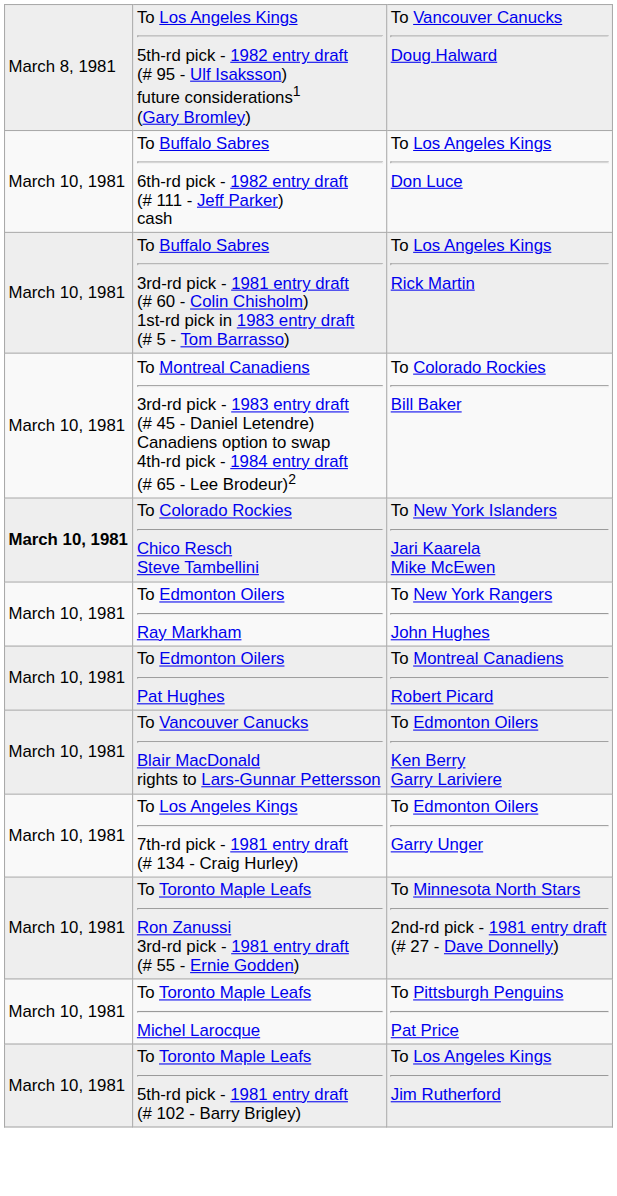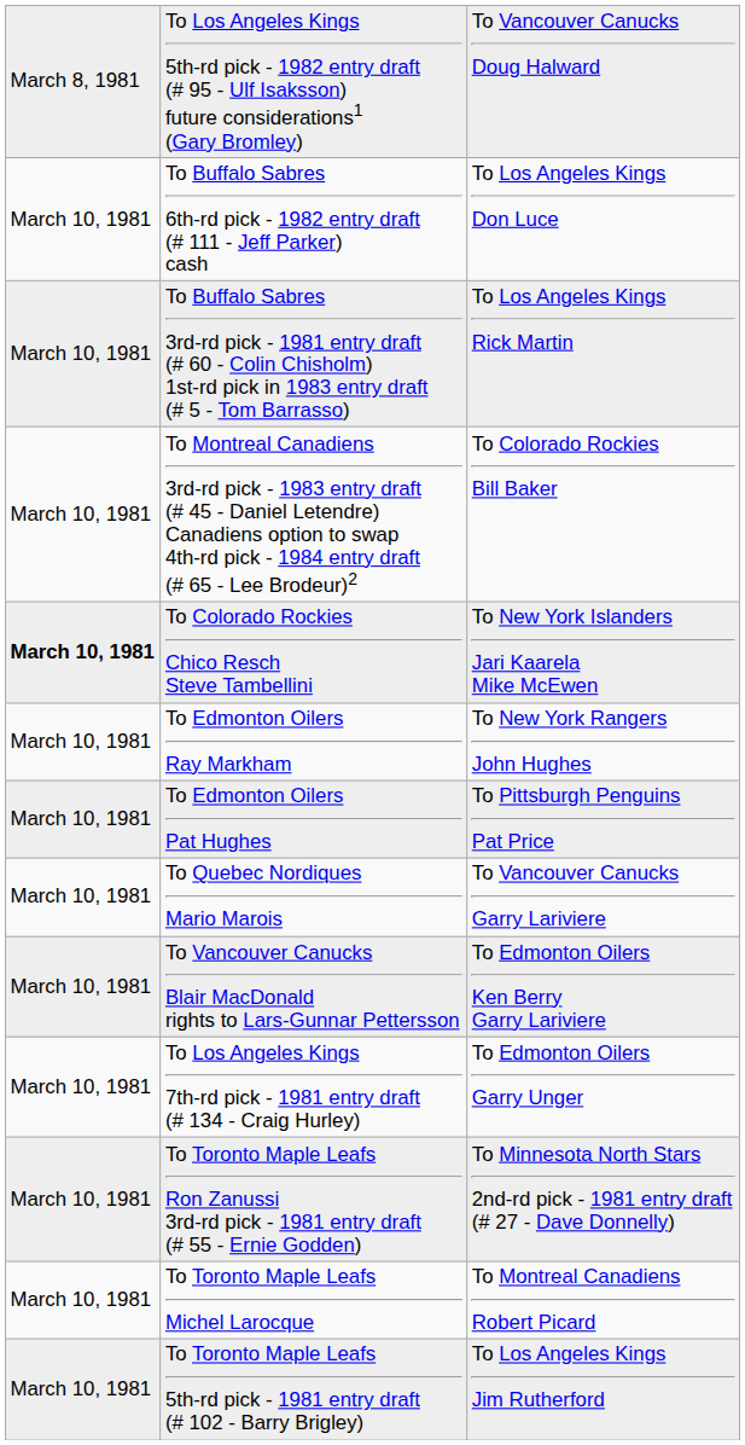 <table class="wikitable" style="border:1px solid #999; width:580px;">
 <tr style="background:#eee;">
 <td>March 8, 1981</td>
 <td valign="top">To <a href='#'>Los Angeles Kings</a><hr>5th-rd pick - <a href='#'>1982 entry draft</a><br>(# 95 - <a href='#'>Ulf Isaksson</a>)<br>future considerations<sup>1</sup><br>(<a href='#'>Gary Bromley</a>)</td>
 <td valign="top">To <a href='#'>Vancouver Canucks</a><hr><a href='#'>Doug Halward</a></td>
 </tr>
 <tr>
 <td>March 10, 1981</td>
 <td valign="top">To <a href='#'>Buffalo Sabres</a><hr>6th-rd pick - <a href='#'>1982 entry draft</a><br>(# 111 - <a href='#'>Jeff Parker</a>)<br>cash</td>
 <td valign="top">To <a href='#'>Los Angeles Kings</a><hr><a href='#'>Don Luce</a></td>
 </tr>
 <tr style="background:#eee;">
 <td>March 10, 1981</td>
 <td valign="top">To <a href='#'>Buffalo Sabres</a><hr>3rd-rd pick - <a href='#'>1981 entry draft</a><br>(# 60 - <a href='#'>Colin Chisholm</a>)<br>1st-rd pick in <a href='#'>1983 entry draft</a><br>(# 5 - <a href='#'>Tom Barrasso</a>)</td>
 <td valign="top">To <a href='#'>Los Angeles Kings</a><hr><a href='#'>Rick Martin</a></td>
 </tr>
 <tr>
 <td>March 10, 1981</td>
 <td valign="top">To <a href='#'>Montreal Canadiens</a><hr>3rd-rd pick - <a href='#'>1983 entry draft</a><br>(# 45 - Daniel Letendre)<br>Canadiens option to swap<br>4th-rd pick - <a href='#'>1984 entry draft</a><br>(# 65 - Lee Brodeur)<sup>2</sup></td>
 <td valign="top">To <a href='#'>Colorado Rockies</a><hr><a href='#'>Bill Baker</a></td>
 </tr>
 <tr style="background:#eee;">
 <td><strong>March 10, 1981</strong></td>
 <td valign="top">To <a href='#'>Colorado Rockies</a><hr><a href='#'>Chico Resch</a><br><a href='#'>Steve Tambellini</a></td>
 <td valign="top">To <a href='#'>New York Islanders</a><hr><a href='#'>Jari Kaarela</a><br><a href='#'>Mike McEwen</a></td>
 </tr>
 <tr>
 <td>March 10, 1981</td>
 <td valign="top">To <a href='#'>Edmonton Oilers</a><hr><a href='#'>Ray Markham</a></td>
 <td valign="top">To <a href='#'>New York Rangers</a><hr><a href='#'>John Hughes</a></td>
 </tr>
 <tr style="background:#eee;">
 <td>March 10, 1981</td>
 <td valign="top">To <a href='#'>Edmonton Oilers</a><hr><a href='#'>Pat Hughes</a></td>
-<td valign="top">To <a href='#'>Montreal Canadiens</a><hr><a href='#'>Robert Picard</a></td>
+<td valign="top">To <a href='#'>Pittsburgh Penguins</a><hr><a href='#'>Pat Price</a></td>
+</tr>
+<tr>
+<td>March 10, 1981</td>
+<td valign="top">To <a href='#'>Quebec Nordiques</a><hr><a href='#'>Mario Marois</a></td>
+<td valign="top">To <a href='#'>Vancouver Canucks</a><hr><a href='#'>Garry Lariviere</a></td>
 </tr>
 <tr style="background:#eee;">
 <td>March 10, 1981</td>
 <td valign="top">To <a href='#'>Vancouver Canucks</a><hr><a href='#'>Blair MacDonald</a><br>rights to <a href='#'>Lars-Gunnar Pettersson</a></td>
 <td valign="top">To <a href='#'>Edmonton Oilers</a><hr><a href='#'>Ken Berry</a><br><a href='#'>Garry Lariviere</a></td>
 </tr>
 <tr>
 <td>March 10, 1981</td>
 <td valign="top">To <a href='#'>Los Angeles Kings</a><hr>7th-rd pick - <a href='#'>1981 entry draft</a><br>(# 134 - Craig Hurley)</td>
 <td valign="top">To <a href='#'>Edmonton Oilers</a><hr><a href='#'>Garry Unger</a></td>
 </tr>
 <tr style="background:#eee;">
 <td>March 10, 1981</td>
 <td valign="top">To <a href='#'>Toronto Maple Leafs</a><hr><a href='#'>Ron Zanussi</a><br>3rd-rd pick - <a href='#'>1981 entry draft</a><br>(# 55 - <a href='#'>Ernie Godden</a>)</td>
 <td valign="top">To <a href='#'>Minnesota North Stars</a><hr>2nd-rd pick - <a href='#'>1981 entry draft</a><br>(# 27 - <a href='#'>Dave Donnelly</a>)</td>
 </tr>
 <tr>
 <td>March 10, 1981</td>
 <td valign="top">To <a href='#'>Toronto Maple Leafs</a><hr><a href='#'>Michel Larocque</a></td>
-<td valign="top">To <a href='#'>Pittsburgh Penguins</a><hr><a href='#'>Pat Price</a></td>
+<td valign="top">To <a href='#'>Montreal Canadiens</a><hr><a href='#'>Robert Picard</a></td>
 </tr>
 <tr style="background:#eee;">
 <td>March 10, 1981</td>
 <td valign="top">To <a href='#'>Toronto Maple Leafs</a><hr>5th-rd pick - <a href='#'>1981 entry draft</a><br>(# 102 - Barry Brigley)</td>
 <td valign="top">To <a href='#'>Los Angeles Kings</a><hr><a href='#'>Jim Rutherford</a></td>
 </tr>
 </table>
